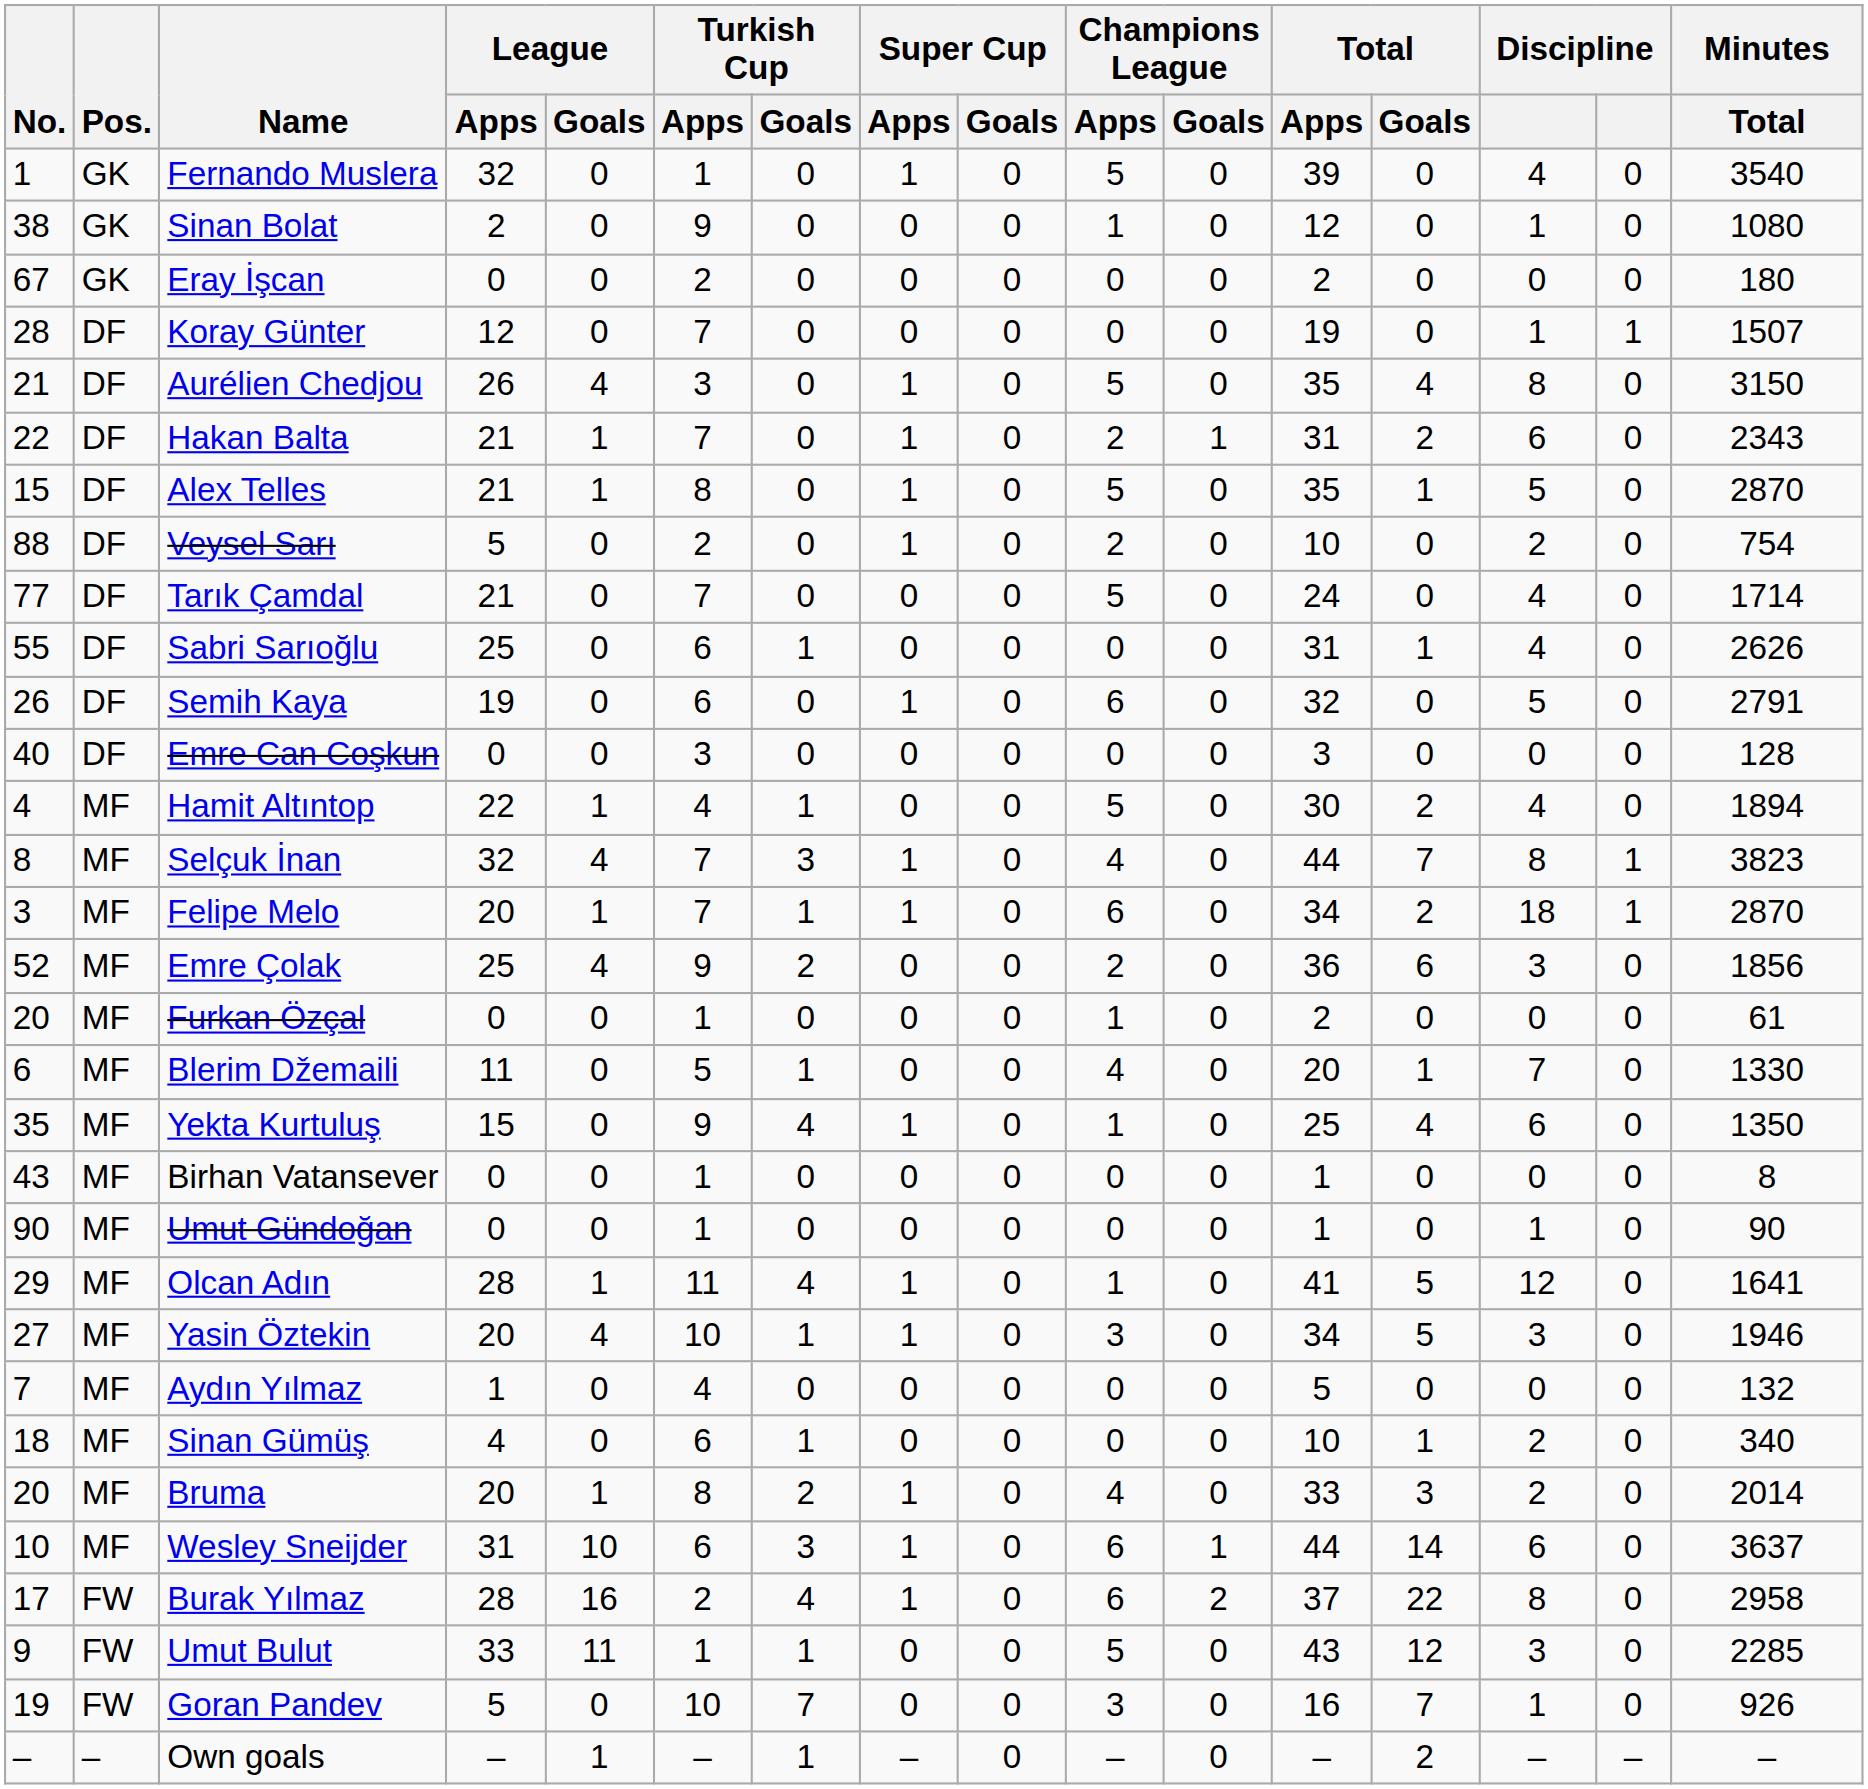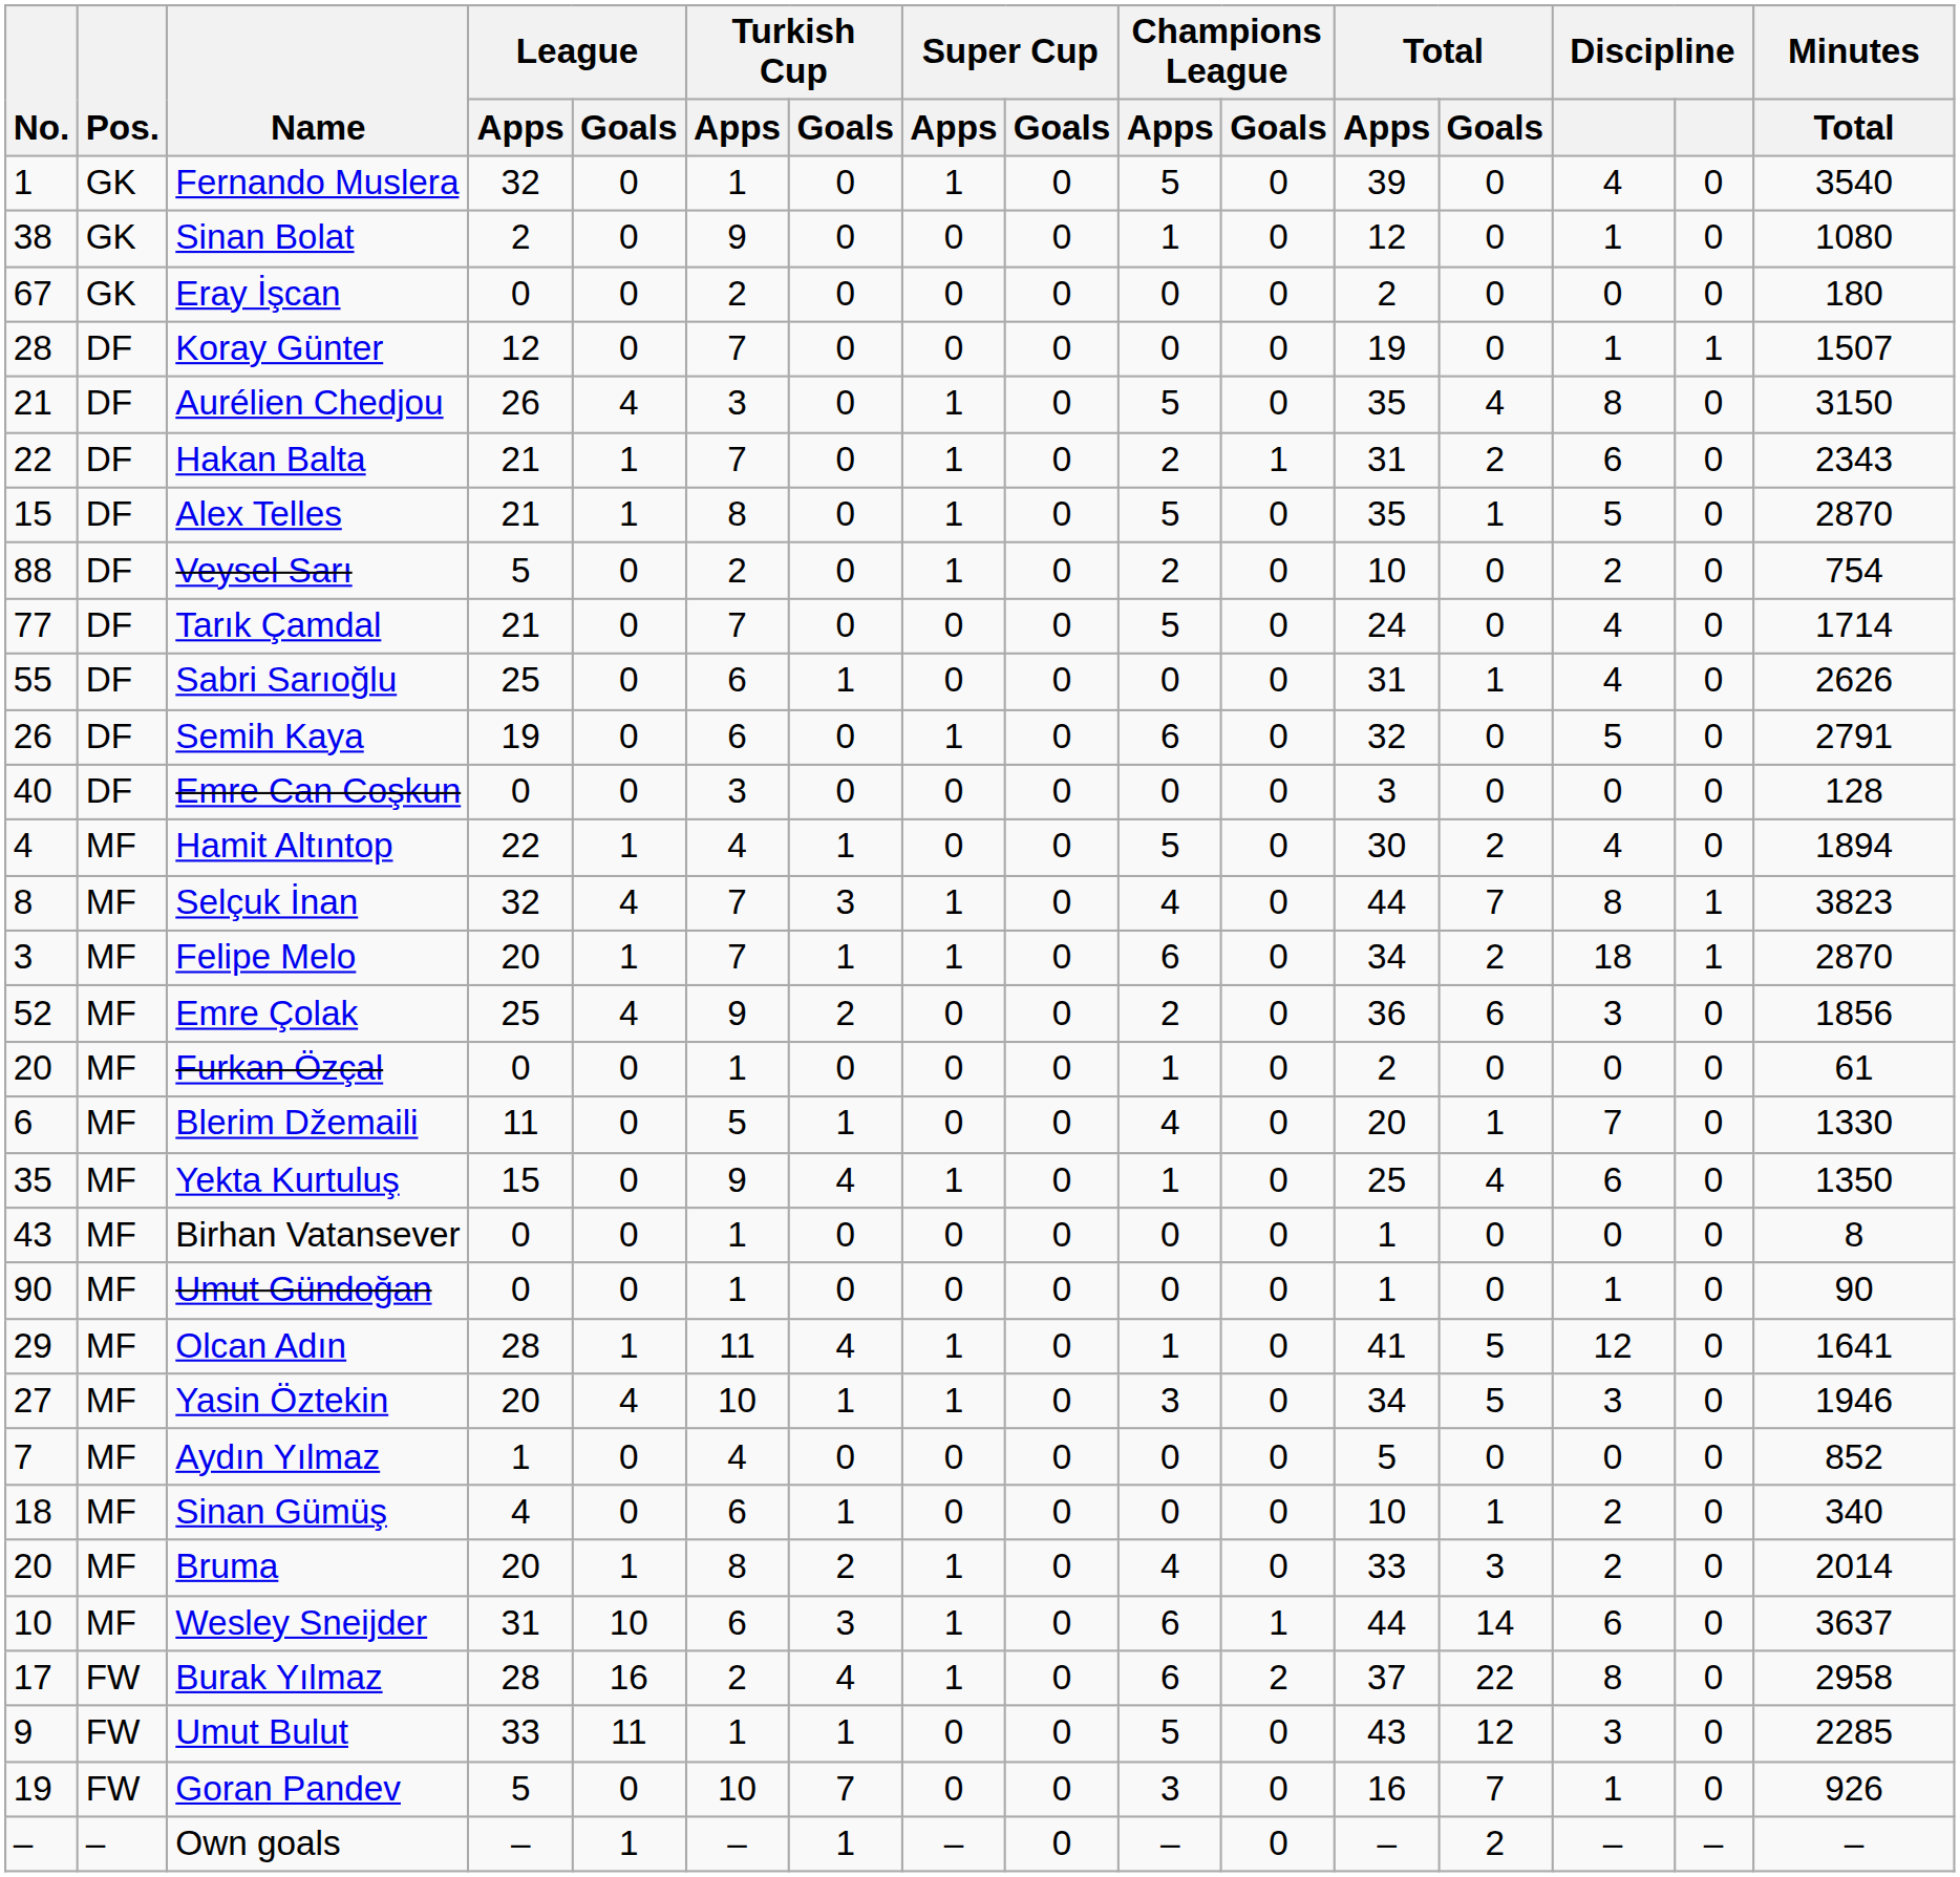 <table class="wikitable" style="text-align:center">
 <tr>
 <th rowspan="2" valign="bottom">No.</th>
 <th rowspan="2" valign="bottom">Pos.</th>
 <th rowspan="2" valign="bottom">Name</th>
 <th colspan="2" width="85">League</th>
 <th colspan="2" width="85">Turkish Cup</th>
 <th colspan="2" width="85">Super Cup</th>
 <th colspan="2" width="85">Champions League</th>
 <th colspan="2" width="85">Total</th>
 <th colspan="2" width="85">Discipline</th>
 <th colspan="1" width="85">Minutes</th>
 </tr>
 <tr>
 <th>Apps</th>
 <th>Goals</th>
 <th>Apps</th>
 <th>Goals</th>
 <th>Apps</th>
 <th>Goals</th>
 <th>Apps</th>
 <th>Goals</th>
 <th>Apps</th>
 <th>Goals</th>
 <th></th>
 <th></th>
 <th>Total</th>
 </tr>
 <tr>
 <td align="left">1</td>
 <td align="left">GK</td>
 <td align="left"> <a href='#'>Fernando Muslera</a></td>
 <td>32</td>
 <td>0</td>
 <td>1</td>
 <td>0</td>
 <td>1</td>
 <td>0</td>
 <td>5</td>
 <td>0</td>
 <td>39</td>
 <td>0</td>
 <td>4</td>
 <td>0</td>
 <td>3540</td>
 </tr>
 <tr>
 <td align="left">38</td>
 <td align="left">GK</td>
 <td align="left"> <a href='#'>Sinan Bolat</a></td>
 <td>2</td>
 <td>0</td>
 <td>9</td>
 <td>0</td>
 <td>0</td>
 <td>0</td>
 <td>1</td>
 <td>0</td>
 <td>12</td>
 <td>0</td>
 <td>1</td>
 <td>0</td>
 <td>1080</td>
 </tr>
 <tr>
 <td align="left">67</td>
 <td align="left">GK</td>
 <td align="left"> <a href='#'>Eray İşcan</a></td>
 <td>0</td>
 <td>0</td>
 <td>2</td>
 <td>0</td>
 <td>0</td>
 <td>0</td>
 <td>0</td>
 <td>0</td>
 <td>2</td>
 <td>0</td>
 <td>0</td>
 <td>0</td>
 <td>180</td>
 </tr>
 <tr>
 <td align="left">28</td>
 <td align="left">DF</td>
 <td align="left"> <a href='#'>Koray Günter</a></td>
 <td>12</td>
 <td>0</td>
 <td>7</td>
 <td>0</td>
 <td>0</td>
 <td>0</td>
 <td>0</td>
 <td>0</td>
 <td>19</td>
 <td>0</td>
 <td>1</td>
 <td>1</td>
 <td>1507</td>
 </tr>
 <tr>
 <td align="left">21</td>
 <td align="left">DF</td>
 <td align="left"> <a href='#'>Aurélien Chedjou</a></td>
 <td>26</td>
 <td>4</td>
 <td>3</td>
 <td>0</td>
 <td>1</td>
 <td>0</td>
 <td>5</td>
 <td>0</td>
 <td>35</td>
 <td>4</td>
 <td>8</td>
 <td>0</td>
 <td>3150</td>
 </tr>
 <tr>
 <td align="left">22</td>
 <td align="left">DF</td>
 <td align="left"> <a href='#'>Hakan Balta</a></td>
 <td>21</td>
 <td>1</td>
 <td>7</td>
 <td>0</td>
 <td>1</td>
 <td>0</td>
 <td>2</td>
 <td>1</td>
 <td>31</td>
 <td>2</td>
 <td>6</td>
 <td>0</td>
 <td>2343</td>
 </tr>
 <tr>
 <td align="left">15</td>
 <td align="left">DF</td>
 <td align="left"> <a href='#'>Alex Telles</a></td>
 <td>21</td>
 <td>1</td>
 <td>8</td>
 <td>0</td>
 <td>1</td>
 <td>0</td>
 <td>5</td>
 <td>0</td>
 <td>35</td>
 <td>1</td>
 <td>5</td>
 <td>0</td>
 <td>2870</td>
 </tr>
 <tr>
 <td align="left">88</td>
 <td align="left">DF</td>
 <td align="left"> <s><a href='#'>Veysel Sarı</a></s></td>
 <td>5</td>
 <td>0</td>
 <td>2</td>
 <td>0</td>
 <td>1</td>
 <td>0</td>
 <td>2</td>
 <td>0</td>
 <td>10</td>
 <td>0</td>
 <td>2</td>
 <td>0</td>
 <td>754</td>
 </tr>
 <tr>
 <td align="left">77</td>
 <td align="left">DF</td>
 <td align="left"> <a href='#'>Tarık Çamdal</a></td>
 <td>21</td>
 <td>0</td>
 <td>7</td>
 <td>0</td>
 <td>0</td>
 <td>0</td>
 <td>5</td>
 <td>0</td>
 <td>24</td>
 <td>0</td>
 <td>4</td>
 <td>0</td>
 <td>1714</td>
 </tr>
 <tr>
 <td align="left">55</td>
 <td align="left">DF</td>
 <td align="left"> <a href='#'>Sabri Sarıoğlu</a></td>
 <td>25</td>
 <td>0</td>
 <td>6</td>
 <td>1</td>
 <td>0</td>
 <td>0</td>
 <td>0</td>
 <td>0</td>
 <td>31</td>
 <td>1</td>
 <td>4</td>
 <td>0</td>
 <td>2626</td>
 </tr>
 <tr>
 <td align="left">26</td>
 <td align="left">DF</td>
 <td align="left"> <a href='#'>Semih Kaya</a></td>
 <td>19</td>
 <td>0</td>
 <td>6</td>
 <td>0</td>
 <td>1</td>
 <td>0</td>
 <td>6</td>
 <td>0</td>
 <td>32</td>
 <td>0</td>
 <td>5</td>
 <td>0</td>
 <td>2791</td>
 </tr>
 <tr>
 <td align="left">40</td>
 <td align="left">DF</td>
 <td align="left"> <s><a href='#'>Emre Can Coşkun</a></s></td>
 <td>0</td>
 <td>0</td>
 <td>3</td>
 <td>0</td>
 <td>0</td>
 <td>0</td>
 <td>0</td>
 <td>0</td>
 <td>3</td>
 <td>0</td>
 <td>0</td>
 <td>0</td>
 <td>128</td>
 </tr>
 <tr>
 <td align="left">4</td>
 <td align="left">MF</td>
 <td align="left"> <a href='#'>Hamit Altıntop</a></td>
 <td>22</td>
 <td>1</td>
 <td>4</td>
 <td>1</td>
 <td>0</td>
 <td>0</td>
 <td>5</td>
 <td>0</td>
 <td>30</td>
 <td>2</td>
 <td>4</td>
 <td>0</td>
 <td>1894</td>
 </tr>
 <tr>
 <td align="left">8</td>
 <td align="left">MF</td>
 <td align="left"> <a href='#'>Selçuk İnan</a></td>
 <td>32</td>
 <td>4</td>
 <td>7</td>
 <td>3</td>
 <td>1</td>
 <td>0</td>
 <td>4</td>
 <td>0</td>
 <td>44</td>
 <td>7</td>
 <td>8</td>
 <td>1</td>
 <td>3823</td>
 </tr>
 <tr>
 <td align="left">3</td>
 <td align="left">MF</td>
 <td align="left"> <a href='#'>Felipe Melo</a></td>
 <td>20</td>
 <td>1</td>
 <td>7</td>
 <td>1</td>
 <td>1</td>
 <td>0</td>
 <td>6</td>
 <td>0</td>
 <td>34</td>
 <td>2</td>
 <td>18</td>
 <td>1</td>
 <td>2870</td>
 </tr>
 <tr>
 <td align="left">52</td>
 <td align="left">MF</td>
 <td align="left"> <a href='#'>Emre Çolak</a></td>
 <td>25</td>
 <td>4</td>
 <td>9</td>
 <td>2</td>
 <td>0</td>
 <td>0</td>
 <td>2</td>
 <td>0</td>
 <td>36</td>
 <td>6</td>
 <td>3</td>
 <td>0</td>
 <td>1856</td>
 </tr>
 <tr>
 <td align="left">20</td>
 <td align="left">MF</td>
 <td align="left"> <s><a href='#'>Furkan Özçal</a></s></td>
 <td>0</td>
 <td>0</td>
 <td>1</td>
 <td>0</td>
 <td>0</td>
 <td>0</td>
 <td>1</td>
 <td>0</td>
 <td>2</td>
 <td>0</td>
 <td>0</td>
 <td>0</td>
 <td>61</td>
 </tr>
 <tr>
 <td align="left">6</td>
 <td align="left">MF</td>
 <td align="left"> <a href='#'>Blerim Džemaili</a></td>
 <td>11</td>
 <td>0</td>
 <td>5</td>
 <td>1</td>
 <td>0</td>
 <td>0</td>
 <td>4</td>
 <td>0</td>
 <td>20</td>
 <td>1</td>
 <td>7</td>
 <td>0</td>
 <td>1330</td>
 </tr>
 <tr>
 <td align="left">35</td>
 <td align="left">MF</td>
 <td align="left"> <a href='#'>Yekta Kurtuluş</a></td>
 <td>15</td>
 <td>0</td>
 <td>9</td>
 <td>4</td>
 <td>1</td>
 <td>0</td>
 <td>1</td>
 <td>0</td>
 <td>25</td>
 <td>4</td>
 <td>6</td>
 <td>0</td>
 <td>1350</td>
 </tr>
 <tr>
 <td align="left">43</td>
 <td align="left">MF</td>
 <td align="left"> Birhan Vatansever</td>
 <td>0</td>
 <td>0</td>
 <td>1</td>
 <td>0</td>
 <td>0</td>
 <td>0</td>
 <td>0</td>
 <td>0</td>
 <td>1</td>
 <td>0</td>
 <td>0</td>
 <td>0</td>
 <td>8</td>
 </tr>
 <tr>
 <td align="left">90</td>
 <td align="left">MF</td>
 <td align="left"> <s><a href='#'>Umut Gündoğan</a></s></td>
 <td>0</td>
 <td>0</td>
 <td>1</td>
 <td>0</td>
 <td>0</td>
 <td>0</td>
 <td>0</td>
 <td>0</td>
 <td>1</td>
 <td>0</td>
 <td>1</td>
 <td>0</td>
 <td>90</td>
 </tr>
 <tr>
 <td align="left">29</td>
 <td align="left">MF</td>
 <td align="left"> <a href='#'>Olcan Adın</a></td>
 <td>28</td>
 <td>1</td>
 <td>11</td>
 <td>4</td>
 <td>1</td>
 <td>0</td>
 <td>1</td>
 <td>0</td>
 <td>41</td>
 <td>5</td>
 <td>12</td>
 <td>0</td>
 <td>1641</td>
 </tr>
 <tr>
 <td align="left">27</td>
 <td align="left">MF</td>
 <td align="left"> <a href='#'>Yasin Öztekin</a></td>
 <td>20</td>
 <td>4</td>
 <td>10</td>
 <td>1</td>
 <td>1</td>
 <td>0</td>
 <td>3</td>
 <td>0</td>
 <td>34</td>
 <td>5</td>
 <td>3</td>
 <td>0</td>
 <td>1946</td>
 </tr>
 <tr>
 <td align="left">7</td>
 <td align="left">MF</td>
 <td align="left"> <a href='#'>Aydın Yılmaz</a></td>
 <td>1</td>
 <td>0</td>
 <td>4</td>
 <td>0</td>
 <td>0</td>
 <td>0</td>
 <td>0</td>
 <td>0</td>
 <td>5</td>
 <td>0</td>
 <td>0</td>
 <td>0</td>
-<td>132</td>
+<td>852</td>
 </tr>
 <tr>
 <td align="left">18</td>
 <td align="left">MF</td>
 <td align="left"> <a href='#'>Sinan Gümüş</a></td>
 <td>4</td>
 <td>0</td>
 <td>6</td>
 <td>1</td>
 <td>0</td>
 <td>0</td>
 <td>0</td>
 <td>0</td>
 <td>10</td>
 <td>1</td>
 <td>2</td>
 <td>0</td>
 <td>340</td>
 </tr>
 <tr>
 <td align="left">20</td>
 <td align="left">MF</td>
 <td align="left"> <a href='#'>Bruma</a></td>
 <td>20</td>
 <td>1</td>
 <td>8</td>
 <td>2</td>
 <td>1</td>
 <td>0</td>
 <td>4</td>
 <td>0</td>
 <td>33</td>
 <td>3</td>
 <td>2</td>
 <td>0</td>
 <td>2014</td>
 </tr>
 <tr>
 <td align="left">10</td>
 <td align="left">MF</td>
 <td align="left"> <a href='#'>Wesley Sneijder</a></td>
 <td>31</td>
 <td>10</td>
 <td>6</td>
 <td>3</td>
 <td>1</td>
 <td>0</td>
 <td>6</td>
 <td>1</td>
 <td>44</td>
 <td>14</td>
 <td>6</td>
 <td>0</td>
 <td>3637</td>
 </tr>
 <tr>
 <td align="left">17</td>
 <td align="left">FW</td>
 <td align="left"> <a href='#'>Burak Yılmaz</a></td>
 <td>28</td>
 <td>16</td>
 <td>2</td>
 <td>4</td>
 <td>1</td>
 <td>0</td>
 <td>6</td>
 <td>2</td>
 <td>37</td>
 <td>22</td>
 <td>8</td>
 <td>0</td>
 <td>2958</td>
 </tr>
 <tr>
 <td align="left">9</td>
 <td align="left">FW</td>
 <td align="left"> <a href='#'>Umut Bulut</a></td>
 <td>33</td>
 <td>11</td>
 <td>1</td>
 <td>1</td>
 <td>0</td>
 <td>0</td>
 <td>5</td>
 <td>0</td>
 <td>43</td>
 <td>12</td>
 <td>3</td>
 <td>0</td>
 <td>2285</td>
 </tr>
 <tr>
 <td align="left">19</td>
 <td align="left">FW</td>
 <td align="left"> <a href='#'>Goran Pandev</a></td>
 <td>5</td>
 <td>0</td>
 <td>10</td>
 <td>7</td>
 <td>0</td>
 <td>0</td>
 <td>3</td>
 <td>0</td>
 <td>16</td>
 <td>7</td>
 <td>1</td>
 <td>0</td>
 <td>926</td>
 </tr>
 <tr>
 <td align="left">–</td>
 <td align="left">–</td>
 <td align="left">Own goals</td>
 <td>–</td>
 <td>1</td>
 <td>–</td>
 <td>1</td>
 <td>–</td>
 <td>0</td>
 <td>–</td>
 <td>0</td>
 <td>–</td>
 <td>2</td>
 <td>–</td>
 <td>–</td>
 <td>–</td>
 </tr>
 </table>
